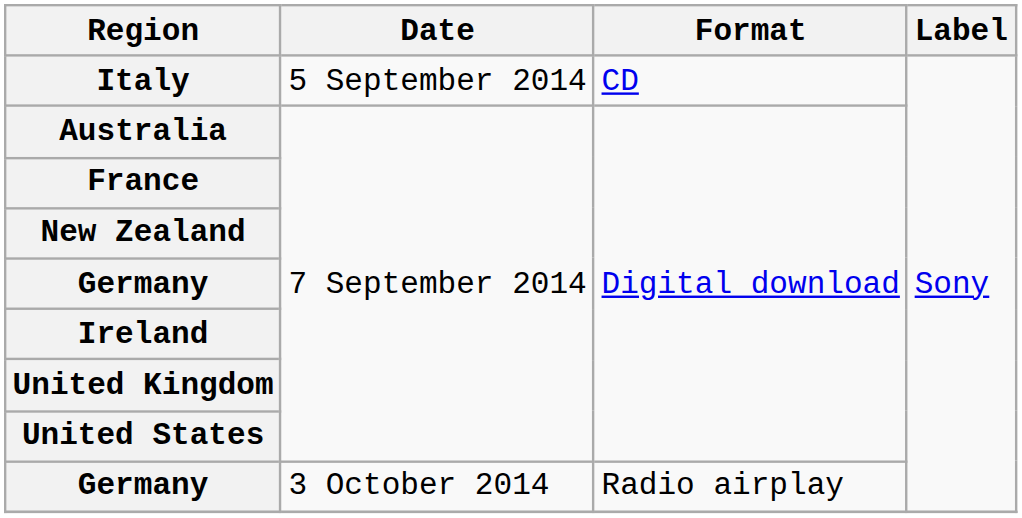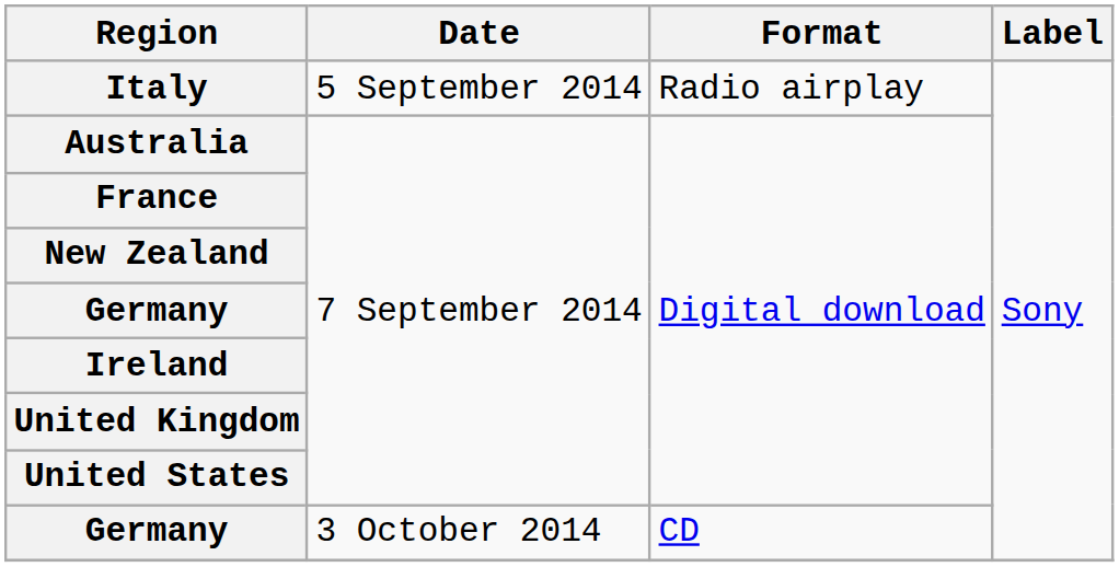 <table class="wikitable plainrowheaders">
 <tr>
 <th scope="col">Region</th>
 <th scope="col">Date</th>
 <th scope="col">Format</th>
 <th scope="col">Label</th>
 </tr>
 <tr>
 <th scope="row">Italy</th>
 <td>5 September 2014</td>
-<td><a href='#'>CD</a></td>
+<td>Radio airplay</td>
 <td rowspan="9"><a href='#'>Sony</a></td>
 </tr>
 <tr>
 <th scope="row">Australia</th>
 <td rowspan="7">7 September 2014</td>
 <td rowspan="7"><a href='#'>Digital download</a></td>
 </tr>
 <tr>
 <th scope="row">France</th>
 </tr>
 <tr>
 <th scope="row">New Zealand</th>
 </tr>
 <tr>
 <th scope="row">Germany</th>
 </tr>
 <tr>
 <th scope="row">Ireland</th>
 </tr>
 <tr>
 <th scope="row">United Kingdom</th>
 </tr>
 <tr>
 <th scope="row">United States</th>
 </tr>
 <tr>
 <th scope="row">Germany</th>
 <td>3 October 2014</td>
-<td>Radio airplay</td>
+<td><a href='#'>CD</a></td>
 </tr>
 <tr>
 </tr>
 </table>
